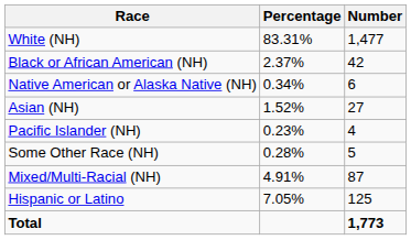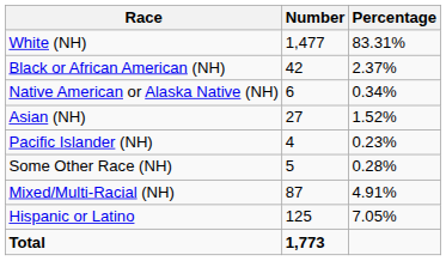 <table class="wikitable">
 <tr>
 <th>Race</th>
+<th>Number</th>
 <th>Percentage</th>
-<th>Number</th>
 </tr>
 <tr>
 <td><a href='#'>White</a> (NH)</td>
+<td>1,477</td>
 <td>83.31%</td>
-<td>1,477</td>
 </tr>
 <tr>
 <td><a href='#'>Black or African American</a> (NH)</td>
+<td>42</td>
 <td>2.37%</td>
-<td>42</td>
 </tr>
 <tr>
 <td><a href='#'>Native American</a> or <a href='#'>Alaska Native</a> (NH)</td>
+<td>6</td>
 <td>0.34%</td>
-<td>6</td>
 </tr>
 <tr>
 <td><a href='#'>Asian</a> (NH)</td>
+<td>27</td>
 <td>1.52%</td>
-<td>27</td>
 </tr>
 <tr>
 <td><a href='#'>Pacific Islander</a> (NH)</td>
+<td>4</td>
 <td>0.23%</td>
-<td>4</td>
 </tr>
 <tr>
 <td>Some Other Race (NH)</td>
+<td>5</td>
 <td>0.28%</td>
-<td>5</td>
 </tr>
 <tr>
 <td><a href='#'>Mixed/Multi-Racial</a> (NH)</td>
+<td>87</td>
 <td>4.91%</td>
-<td>87</td>
 </tr>
 <tr>
 <td><a href='#'>Hispanic or Latino</a></td>
+<td>125</td>
 <td>7.05%</td>
-<td>125</td>
 </tr>
 <tr>
 <td><strong>Total</strong></td>
+<td><strong>1,773</strong></td>
 <td></td>
-<td><strong>1,773</strong></td>
 </tr>
 </table>
